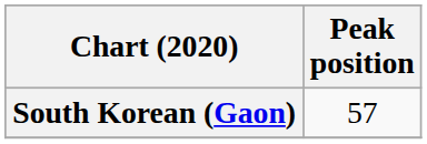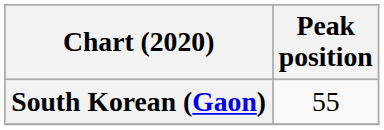 <table class="wikitable plainrowheaders" style="text-align:center">
 <tr>
 <th>Chart (2020)</th>
 <th>Peak<br>position</th>
 </tr>
 <tr>
 <th scope="row">South Korean (<a href='#'>Gaon</a>)</th>
-<td>57</td>
+<td>55</td>
 </tr>
 <tr>
 </tr>
 </table>
